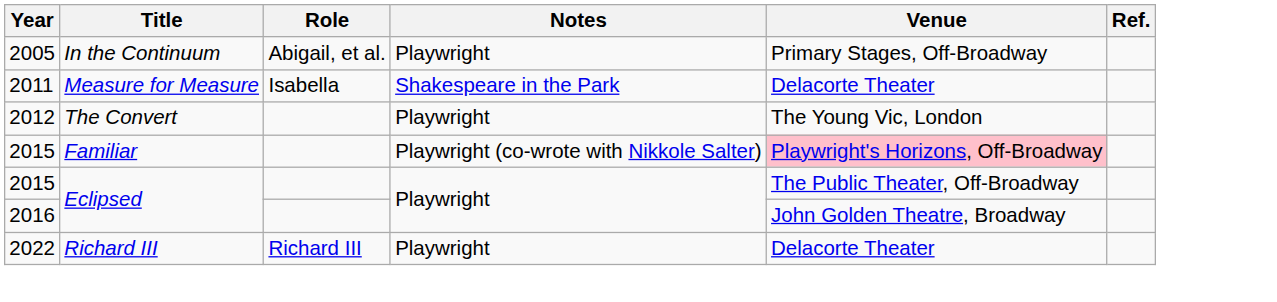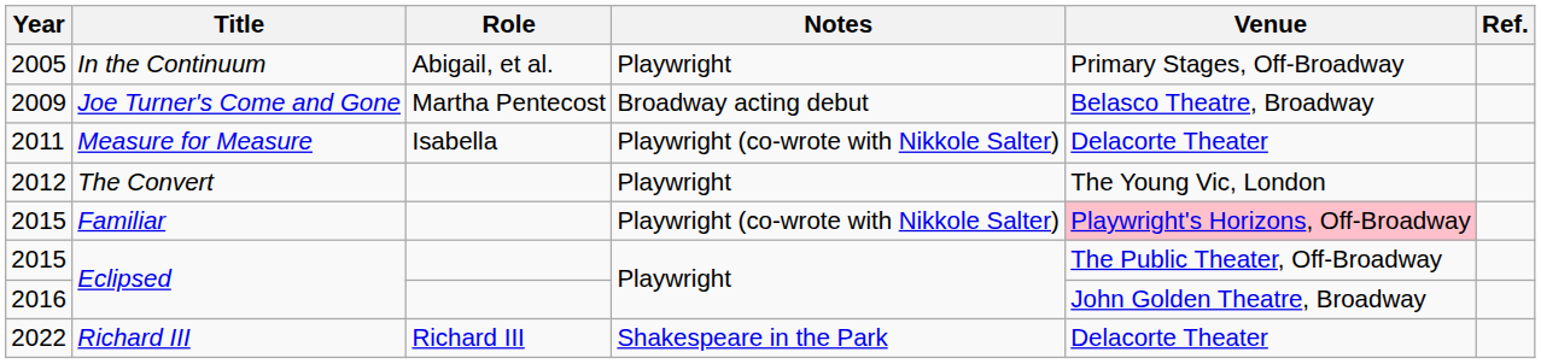 <table class="wikitable sortable">
 <tr>
 <th>Year</th>
 <th>Title</th>
 <th>Role</th>
 <th>Notes</th>
 <th>Venue</th>
 <th class=unsortable>Ref.</th>
 </tr>
 <tr>
 <td>2005</td>
 <td><em>In the Continuum</em></td>
 <td>Abigail, et al.</td>
 <td>Playwright</td>
 <td>Primary Stages, Off-Broadway</td>
 <td></td>
 </tr>
 <tr>
+<td>2009</td>
+<td><em><a href='#'>Joe Turner's Come and Gone</a></em></td>
+<td>Martha Pentecost</td>
+<td>Broadway acting debut</td>
+<td><a href='#'>Belasco Theatre</a>, Broadway</td>
+<td></td>
+</tr>
+<tr>
 <td>2011</td>
 <td><em><a href='#'>Measure for Measure</a></em></td>
 <td>Isabella</td>
-<td><a href='#'>Shakespeare in the Park</a></td>
+<td>Playwright (co-wrote with <a href='#'>Nikkole Salter</a>)</td>
 <td><a href='#'>Delacorte Theater</a></td>
 <td></td>
 </tr>
 <tr>
 <td>2012</td>
 <td><em>The Convert</em></td>
 <td></td>
 <td>Playwright</td>
 <td>The Young Vic, London</td>
 <td></td>
 </tr>
 <tr>
 <td>2015</td>
 <td><em><a href='#'>Familiar</a></em></td>
 <td></td>
 <td>Playwright (co-wrote with <a href='#'>Nikkole Salter</a>)</td>
 <td style="background: pink;"><a href='#'>Playwright's Horizons</a>, Off-Broadway</td>
 <td></td>
 </tr>
 <tr>
 <td>2015</td>
 <td rowspan=2><em><a href='#'>Eclipsed</a></em></td>
 <td></td>
 <td rowspan=2>Playwright</td>
 <td><a href='#'>The Public Theater</a>, Off-Broadway</td>
 <td></td>
 </tr>
 <tr>
 <td>2016</td>
 <td></td>
 <td><a href='#'>John Golden Theatre</a>, Broadway</td>
 <td></td>
 </tr>
 <tr>
 <td>2022</td>
 <td><em><a href='#'>Richard III</a></em></td>
 <td><a href='#'>Richard III</a></td>
-<td>Playwright</td>
+<td><a href='#'>Shakespeare in the Park</a></td>
 <td><a href='#'>Delacorte Theater</a></td>
 <td></td>
 </tr>
 </table>
